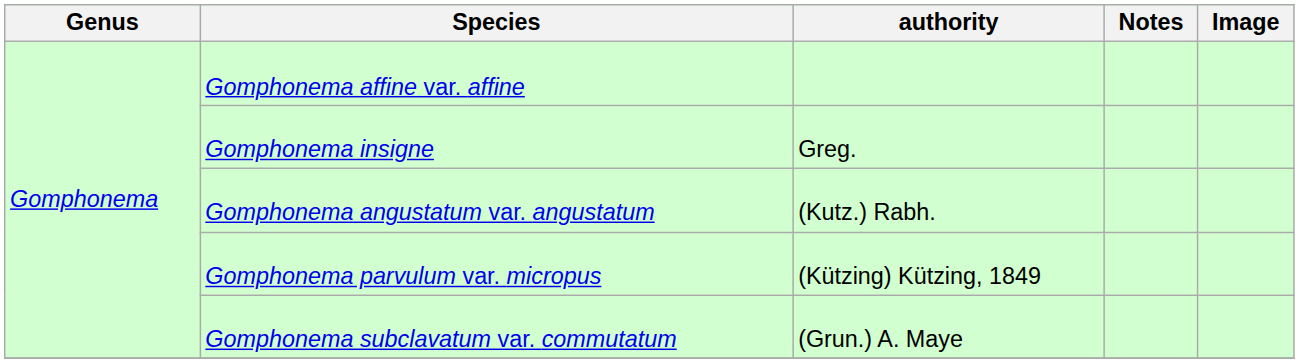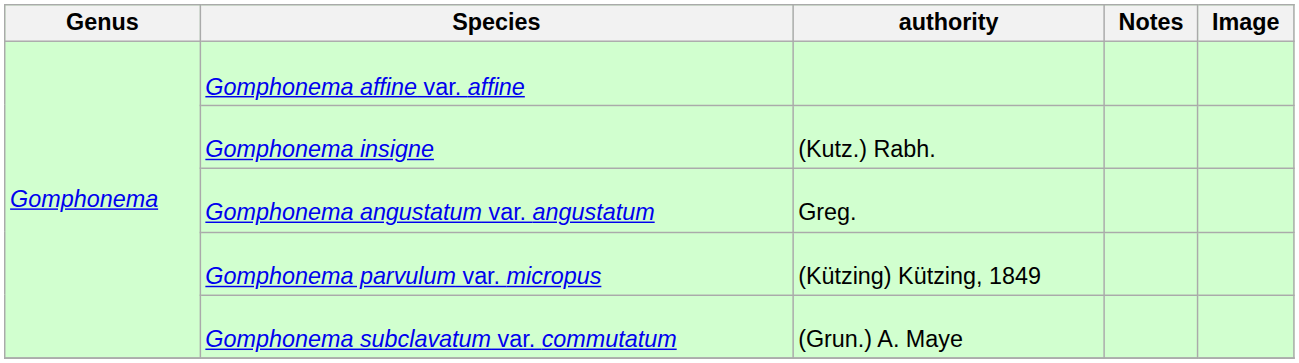 <table class="wikitable" align="center" width="100%" style="background:#D1FFCF;">
 <tr>
 <th>Genus</th>
 <th>Species</th>
 <th>authority</th>
 <th>Notes</th>
 <th>Image</th>
 </tr>
 <tr>
 <td rowspan=5><em><a href='#'>Gomphonema</a></em></td>
 <td><br><a href='#'><em>Gomphonema affine</em> var. <em>affine</em></a></td>
 <td></td>
 <td></td>
 <td></td>
 </tr>
 <tr>
 <td><br><em><a href='#'>Gomphonema insigne</a></em></td>
-<td><br>Greg.</td>
+<td><br>(Kutz.) Rabh.</td>
 <td></td>
 <td></td>
 </tr>
 <tr>
 <td><br><a href='#'><em>Gomphonema angustatum</em> var. <em>angustatum</em></a></td>
-<td><br>(Kutz.) Rabh.</td>
+<td><br>Greg.</td>
 <td></td>
 <td></td>
 </tr>
 <tr>
 <td><br><a href='#'><em>Gomphonema parvulum</em> var. <em>micropus</em></a></td>
 <td><br>(Kützing) Kützing, 1849</td>
 <td></td>
 <td></td>
 </tr>
 <tr>
 <td><br><a href='#'><em>Gomphonema subclavatum</em> var. <em>commutatum</em></a></td>
 <td><br>(Grun.) A. Maye</td>
 <td></td>
 <td></td>
 </tr>
 <tr>
 </tr>
 </table>
